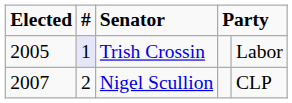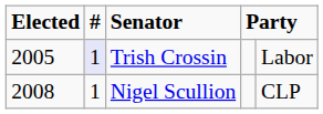 <table class="wikitable" style="float:right">
 <tr>
 <td><strong>Elected</strong></td>
 <td><strong>#</strong></td>
 <td><strong>Senator</strong></td>
 <td colspan="2"><strong>Party</strong></td>
 </tr>
 <tr>
 <td>2005</td>
 <td style="background: lavender;">1</td>
 <td><a href='#'>Trish Crossin</a></td>
 <td> </td>
 <td>Labor</td>
 </tr>
 <tr>
-<td>2007</td>
-<td>2</td>
+<td>2008</td>
+<td>1</td>
 <td><a href='#'>Nigel Scullion</a></td>
 <td> </td>
 <td>CLP</td>
 </tr>
 </table>
